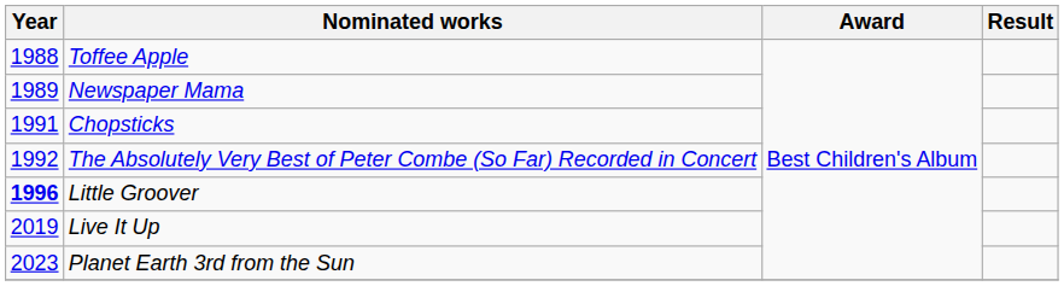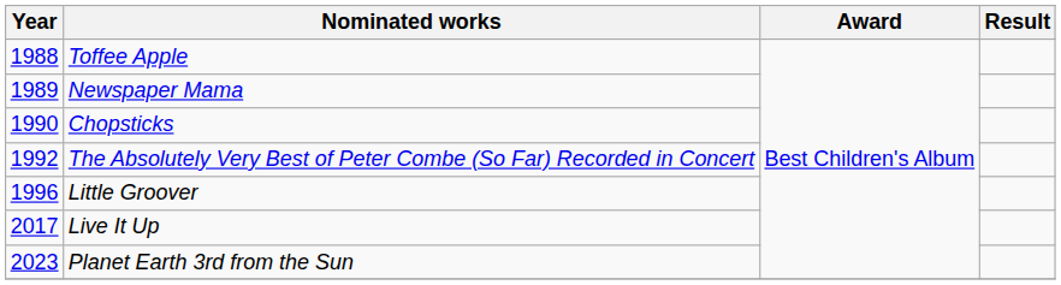 <table class="wikitable">
 <tr>
 <th>Year</th>
 <th>Nominated works</th>
 <th>Award</th>
 <th>Result</th>
 </tr>
 <tr>
 <td><a href='#'>1988</a></td>
 <td><em><a href='#'>Toffee Apple</a></em></td>
 <td rowspan="7"><a href='#'>Best Children's Album</a></td>
 <td></td>
 </tr>
 <tr>
 <td><a href='#'>1989</a></td>
 <td><em><a href='#'>Newspaper Mama</a></em></td>
 <td></td>
 </tr>
 <tr>
-<td><a href='#'>1991</a></td>
+<td><a href='#'>1990</a></td>
 <td><em><a href='#'>Chopsticks</a></em></td>
 <td></td>
 </tr>
 <tr>
 <td><a href='#'>1992</a></td>
 <td><em><a href='#'>The Absolutely Very Best of Peter Combe (So Far) Recorded in Concert</a></em></td>
 <td></td>
 </tr>
 <tr>
-<td><strong><a href='#'>1996</a></strong></td>
+<td><a href='#'>1996</a></td>
 <td><em>Little Groover</em></td>
 <td></td>
 </tr>
 <tr>
-<td><a href='#'>2019</a></td>
+<td><a href='#'>2017</a></td>
 <td><em>Live It Up</em></td>
 <td></td>
 </tr>
 <tr>
 <td><a href='#'>2023</a></td>
 <td><em>Planet Earth 3rd from the Sun</em></td>
 <td></td>
 </tr>
 <tr>
 </tr>
 </table>
